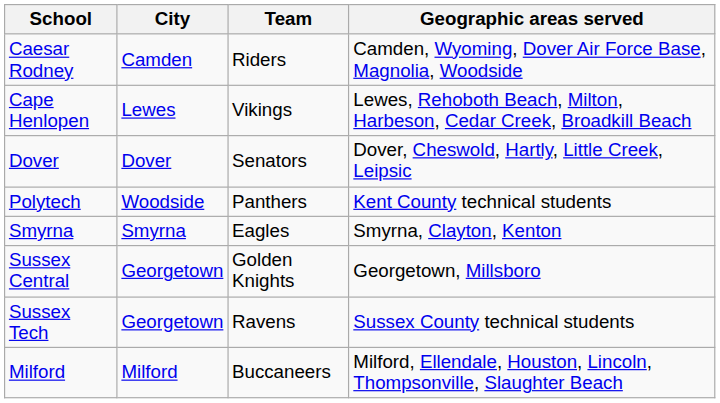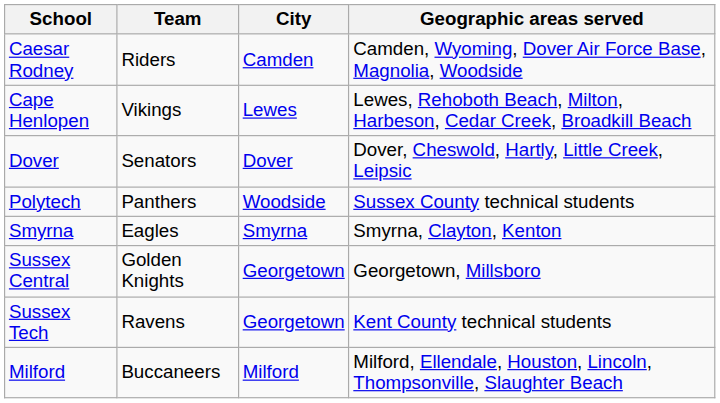 <table class="wikitable">
 <tr>
 <th>School</th>
+<th>Team</th>
 <th>City</th>
-<th>Team</th>
 <th>Geographic areas served</th>
 </tr>
 <tr>
 <td><a href='#'>Caesar Rodney</a></td>
+<td>Riders</td>
 <td><a href='#'>Camden</a></td>
-<td>Riders</td>
 <td>Camden, <a href='#'>Wyoming</a>, <a href='#'>Dover Air Force Base</a>, <a href='#'>Magnolia</a>, <a href='#'>Woodside</a></td>
 </tr>
 <tr>
 <td><a href='#'>Cape Henlopen</a></td>
+<td>Vikings</td>
 <td><a href='#'>Lewes</a></td>
-<td>Vikings</td>
 <td>Lewes, <a href='#'>Rehoboth Beach</a>, <a href='#'>Milton</a>, <a href='#'>Harbeson</a>, <a href='#'>Cedar Creek</a>, <a href='#'>Broadkill Beach</a></td>
 </tr>
 <tr>
 <td><a href='#'>Dover</a></td>
+<td>Senators</td>
 <td><a href='#'>Dover</a></td>
-<td>Senators</td>
 <td>Dover, <a href='#'>Cheswold</a>, <a href='#'>Hartly</a>, <a href='#'>Little Creek</a>, <a href='#'>Leipsic</a></td>
 </tr>
 <tr>
 <td><a href='#'>Polytech</a></td>
+<td>Panthers</td>
 <td><a href='#'>Woodside</a></td>
-<td>Panthers</td>
-<td><a href='#'>Kent County</a> technical students</td>
+<td><a href='#'>Sussex County</a> technical students</td>
 </tr>
 <tr>
 <td><a href='#'>Smyrna</a></td>
+<td>Eagles</td>
 <td><a href='#'>Smyrna</a></td>
-<td>Eagles</td>
 <td>Smyrna, <a href='#'>Clayton</a>, <a href='#'>Kenton</a></td>
 </tr>
 <tr>
 <td><a href='#'>Sussex Central</a></td>
+<td>Golden Knights</td>
 <td><a href='#'>Georgetown</a></td>
-<td>Golden Knights</td>
 <td>Georgetown, <a href='#'>Millsboro</a></td>
 </tr>
 <tr>
 <td><a href='#'>Sussex Tech</a></td>
+<td>Ravens</td>
 <td><a href='#'>Georgetown</a></td>
-<td>Ravens</td>
-<td><a href='#'>Sussex County</a> technical students</td>
+<td><a href='#'>Kent County</a> technical students</td>
 </tr>
 <tr>
 <td><a href='#'>Milford</a></td>
+<td>Buccaneers</td>
 <td><a href='#'>Milford</a></td>
-<td>Buccaneers</td>
 <td>Milford, <a href='#'>Ellendale</a>, <a href='#'>Houston</a>, <a href='#'>Lincoln</a>, <a href='#'>Thompsonville</a>, <a href='#'>Slaughter Beach</a></td>
 </tr>
 </table>
